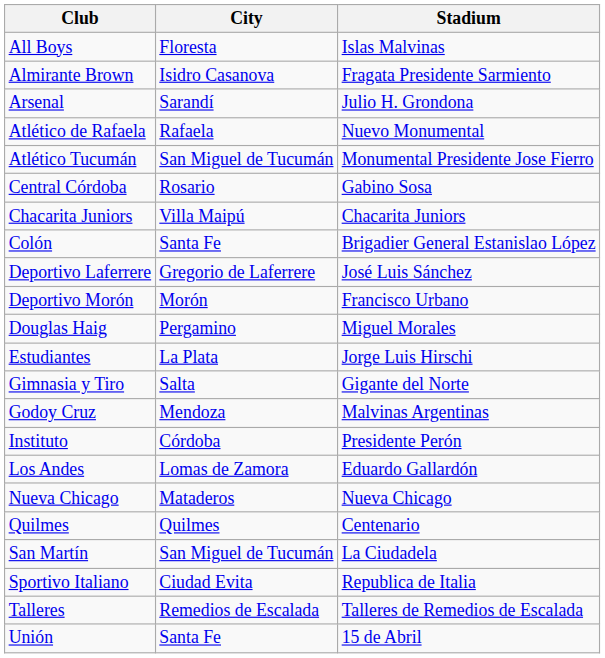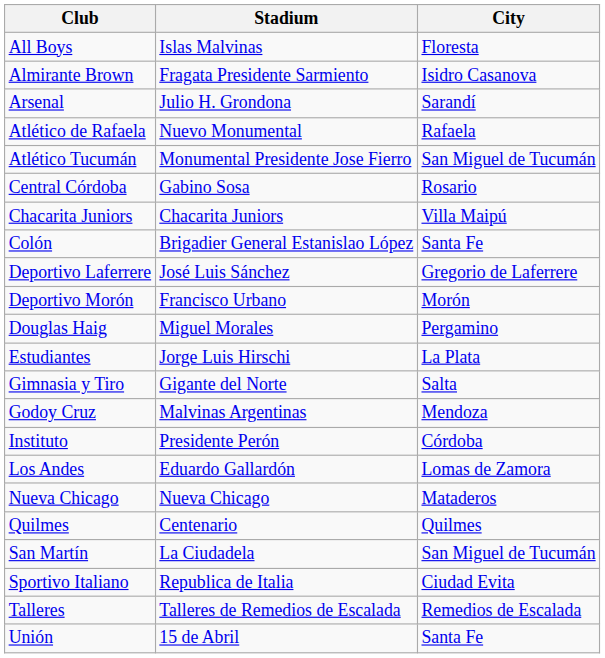 <table class="wikitable sortable">
 <tr>
 <th>Club</th>
+<th>Stadium</th>
 <th>City</th>
-<th>Stadium</th>
 </tr>
 <tr>
 <td><a href='#'>All Boys</a></td>
+<td><a href='#'>Islas Malvinas</a></td>
 <td><a href='#'>Floresta</a></td>
-<td><a href='#'>Islas Malvinas</a></td>
 </tr>
 <tr>
 <td><a href='#'>Almirante Brown</a></td>
+<td><a href='#'>Fragata Presidente Sarmiento</a></td>
 <td><a href='#'>Isidro Casanova</a></td>
-<td><a href='#'>Fragata Presidente Sarmiento</a></td>
 </tr>
 <tr>
 <td><a href='#'>Arsenal</a></td>
+<td><a href='#'>Julio H. Grondona</a></td>
 <td><a href='#'>Sarandí</a></td>
-<td><a href='#'>Julio H. Grondona</a></td>
 </tr>
 <tr>
 <td><a href='#'>Atlético de Rafaela</a></td>
+<td><a href='#'>Nuevo Monumental</a></td>
 <td><a href='#'>Rafaela</a></td>
-<td><a href='#'>Nuevo Monumental</a></td>
 </tr>
 <tr>
 <td><a href='#'>Atlético Tucumán</a></td>
+<td><a href='#'>Monumental Presidente Jose Fierro</a></td>
 <td><a href='#'>San Miguel de Tucumán</a></td>
-<td><a href='#'>Monumental Presidente Jose Fierro</a></td>
 </tr>
 <tr>
 <td><a href='#'>Central Córdoba</a></td>
+<td><a href='#'>Gabino Sosa</a></td>
 <td><a href='#'>Rosario</a></td>
-<td><a href='#'>Gabino Sosa</a></td>
 </tr>
 <tr>
 <td><a href='#'>Chacarita Juniors</a></td>
+<td><a href='#'>Chacarita Juniors</a></td>
 <td><a href='#'>Villa Maipú</a></td>
-<td><a href='#'>Chacarita Juniors</a></td>
 </tr>
 <tr>
 <td><a href='#'>Colón</a></td>
+<td><a href='#'>Brigadier General Estanislao López</a></td>
 <td><a href='#'>Santa Fe</a></td>
-<td><a href='#'>Brigadier General Estanislao López</a></td>
 </tr>
 <tr>
 <td><a href='#'>Deportivo Laferrere</a></td>
+<td><a href='#'>José Luis Sánchez</a></td>
 <td><a href='#'>Gregorio de Laferrere</a></td>
-<td><a href='#'>José Luis Sánchez</a></td>
 </tr>
 <tr>
 <td><a href='#'>Deportivo Morón</a></td>
+<td><a href='#'>Francisco Urbano</a></td>
 <td><a href='#'>Morón</a></td>
-<td><a href='#'>Francisco Urbano</a></td>
 </tr>
 <tr>
 <td><a href='#'>Douglas Haig</a></td>
+<td><a href='#'>Miguel Morales</a></td>
 <td><a href='#'>Pergamino</a></td>
-<td><a href='#'>Miguel Morales</a></td>
 </tr>
 <tr>
 <td><a href='#'>Estudiantes</a></td>
+<td><a href='#'>Jorge Luis Hirschi</a></td>
 <td><a href='#'>La Plata</a></td>
-<td><a href='#'>Jorge Luis Hirschi</a></td>
 </tr>
 <tr>
 <td><a href='#'>Gimnasia y Tiro</a></td>
+<td><a href='#'>Gigante del Norte</a></td>
 <td><a href='#'>Salta</a></td>
-<td><a href='#'>Gigante del Norte</a></td>
 </tr>
 <tr>
 <td><a href='#'>Godoy Cruz</a></td>
+<td><a href='#'>Malvinas Argentinas</a></td>
 <td><a href='#'>Mendoza</a></td>
-<td><a href='#'>Malvinas Argentinas</a></td>
 </tr>
 <tr>
 <td><a href='#'>Instituto</a></td>
+<td><a href='#'>Presidente Perón</a></td>
 <td><a href='#'>Córdoba</a></td>
-<td><a href='#'>Presidente Perón</a></td>
 </tr>
 <tr>
 <td><a href='#'>Los Andes</a></td>
+<td><a href='#'>Eduardo Gallardón</a></td>
 <td><a href='#'>Lomas de Zamora</a></td>
-<td><a href='#'>Eduardo Gallardón</a></td>
 </tr>
 <tr>
 <td><a href='#'>Nueva Chicago</a></td>
+<td><a href='#'>Nueva Chicago</a></td>
 <td><a href='#'>Mataderos</a></td>
-<td><a href='#'>Nueva Chicago</a></td>
 </tr>
 <tr>
 <td><a href='#'>Quilmes</a></td>
+<td><a href='#'>Centenario</a></td>
 <td><a href='#'>Quilmes</a></td>
-<td><a href='#'>Centenario</a></td>
 </tr>
 <tr>
 <td><a href='#'>San Martín</a></td>
+<td><a href='#'>La Ciudadela</a></td>
 <td><a href='#'>San Miguel de Tucumán</a></td>
-<td><a href='#'>La Ciudadela</a></td>
 </tr>
 <tr>
 <td><a href='#'>Sportivo Italiano</a></td>
+<td><a href='#'>Republica de Italia</a></td>
 <td><a href='#'>Ciudad Evita</a></td>
-<td><a href='#'>Republica de Italia</a></td>
 </tr>
 <tr>
 <td><a href='#'>Talleres</a></td>
+<td><a href='#'>Talleres de Remedios de Escalada</a></td>
 <td><a href='#'>Remedios de Escalada</a></td>
-<td><a href='#'>Talleres de Remedios de Escalada</a></td>
 </tr>
 <tr>
 <td><a href='#'>Unión</a></td>
+<td><a href='#'>15 de Abril</a></td>
 <td><a href='#'>Santa Fe</a></td>
-<td><a href='#'>15 de Abril</a></td>
 </tr>
 </table>
